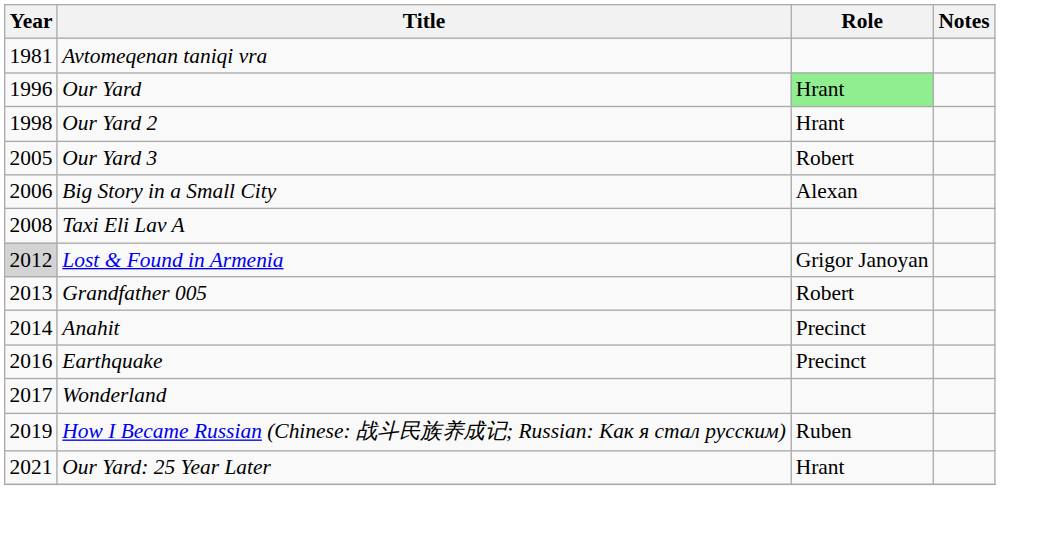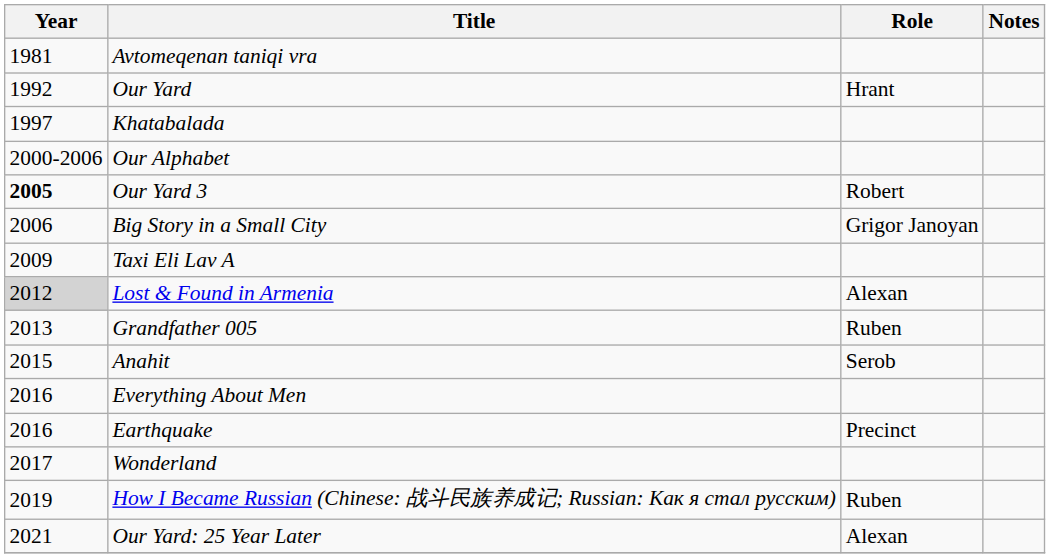 <table class="wikitable sortable plainrowheaders">
 <tr>
 <th>Year</th>
 <th>Title</th>
 <th>Role</th>
 <th class="unsortable">Notes</th>
 </tr>
 <tr>
 <td>1981</td>
 <td><em>Avtomeqenan taniqi vra</em></td>
 <td></td>
 <td></td>
 </tr>
 <tr>
-<td>1996</td>
+<td>1992</td>
 <td><em>Our Yard</em></td>
-<td style="background: lightgreen;">Hrant</td>
-<td></td>
-</tr>
-<tr>
-<td>1998</td>
-<td><em>Our Yard 2</em></td>
 <td>Hrant</td>
 <td></td>
 </tr>
 <tr>
-<td>2005</td>
+<td>1997</td>
+<td><em>Khatabalada</em></td>
+<td></td>
+<td></td>
+</tr>
+<tr>
+<td>2000-2006</td>
+<td><em>Our Alphabet</em></td>
+<td></td>
+<td></td>
+</tr>
+<tr>
+<td><strong>2005</strong></td>
 <td><em>Our Yard 3</em></td>
 <td>Robert</td>
 <td></td>
 </tr>
 <tr>
 <td>2006</td>
 <td><em>Big Story in a Small City </em></td>
-<td>Alexan</td>
+<td>Grigor Janoyan</td>
 <td></td>
 </tr>
 <tr>
-<td>2008</td>
+<td>2009</td>
 <td><em>Taxi Eli Lav A</em></td>
 <td></td>
 <td></td>
 </tr>
 <tr>
 <td style="background: lightgrey;">2012</td>
 <td><em><a href='#'>Lost & Found in Armenia</a></em></td>
-<td>Grigor Janoyan</td>
+<td>Alexan</td>
 <td></td>
 </tr>
 <tr>
 <td>2013</td>
 <td><em>Grandfather 005</em></td>
-<td>Robert</td>
+<td>Ruben</td>
 <td></td>
 </tr>
 <tr>
-<td>2014</td>
+<td>2015</td>
 <td><em>Anahit</em></td>
-<td>Precinct</td>
+<td>Serob</td>
+<td></td>
+</tr>
+<tr>
+<td>2016</td>
+<td><em>Everything About Men</em></td>
+<td></td>
 <td></td>
 </tr>
 <tr>
 <td>2016</td>
 <td><em>Earthquake</em></td>
 <td>Precinct</td>
 <td></td>
 </tr>
 <tr>
 <td>2017</td>
 <td><em>Wonderland</em></td>
 <td></td>
 <td></td>
 </tr>
 <tr>
 <td>2019</td>
 <td><em><a href='#'>How I Became Russian</a> (Chinese: 战斗民族养成记; Russian: Как я стал русским)</em></td>
 <td>Ruben</td>
 <td></td>
 </tr>
 <tr>
 <td>2021</td>
 <td><em>Our Yard: 25 Year Later</em></td>
-<td>Hrant</td>
+<td>Alexan</td>
 <td></td>
 </tr>
 <tr>
 </tr>
 </table>
